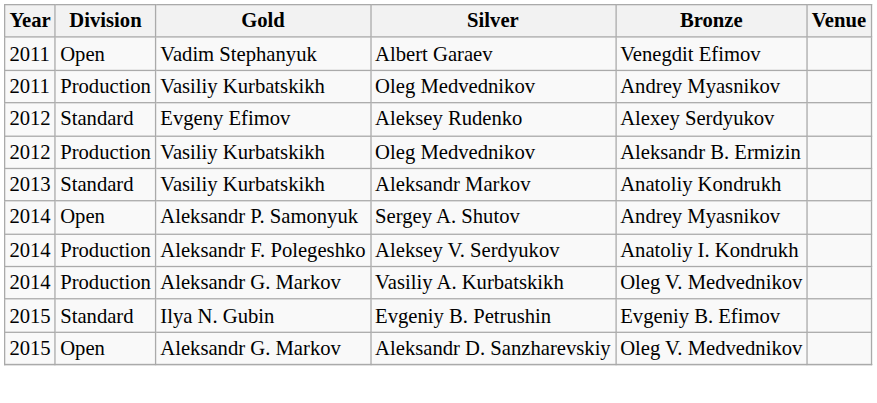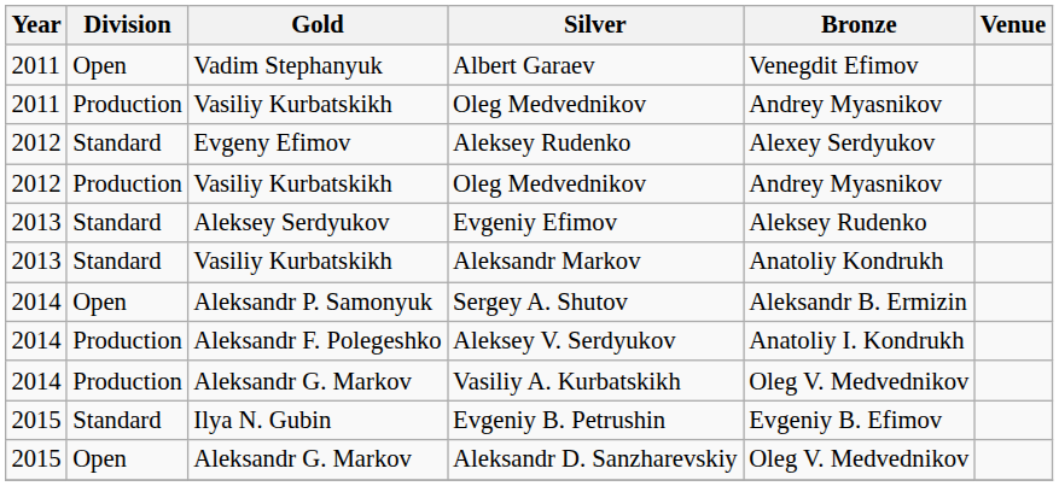 <table class="wikitable sortable" style="text-align: left;">
 <tr>
 <th>Year</th>
 <th>Division</th>
 <th> Gold</th>
 <th> Silver</th>
 <th> Bronze</th>
 <th>Venue</th>
 </tr>
 <tr>
 <td>2011</td>
 <td>Open</td>
 <td> Vadim Stephanyuk</td>
 <td> Albert Garaev</td>
 <td> Venegdit Efimov</td>
 <td></td>
 </tr>
 <tr>
 <td>2011</td>
 <td>Production</td>
 <td> Vasiliy Kurbatskikh</td>
 <td> Oleg Medvednikov</td>
 <td> Andrey Myasnikov</td>
 <td></td>
 </tr>
 <tr>
 <td>2012</td>
 <td>Standard</td>
 <td> Evgeny Efimov</td>
 <td> Aleksey Rudenko</td>
 <td> Alexey Serdyukov</td>
 <td></td>
 </tr>
 <tr>
 <td>2012</td>
 <td>Production</td>
 <td> Vasiliy Kurbatskikh</td>
 <td> Oleg Medvednikov</td>
-<td> Aleksandr B. Ermizin</td>
+<td> Andrey Myasnikov</td>
+<td></td>
+</tr>
+<tr>
+<td>2013</td>
+<td>Standard</td>
+<td> Aleksey Serdyukov</td>
+<td> Evgeniy Efimov</td>
+<td> Aleksey Rudenko</td>
 <td></td>
 </tr>
 <tr>
 <td>2013</td>
 <td>Standard</td>
 <td> Vasiliy Kurbatskikh</td>
 <td> Aleksandr Markov</td>
 <td> Anatoliy Kondrukh</td>
 <td></td>
 </tr>
 <tr>
 <td>2014</td>
 <td>Open</td>
 <td> Aleksandr P. Samonyuk</td>
 <td> Sergey A. Shutov</td>
-<td> Andrey Myasnikov</td>
+<td> Aleksandr B. Ermizin</td>
 <td></td>
 </tr>
 <tr>
 <td>2014</td>
 <td>Production</td>
 <td> Aleksandr F. Polegeshko</td>
 <td> Aleksey V. Serdyukov</td>
 <td> Anatoliy I. Kondrukh</td>
 <td></td>
 </tr>
 <tr>
 <td>2014</td>
 <td>Production</td>
 <td> Aleksandr G. Markov</td>
 <td> Vasiliy A. Kurbatskikh</td>
 <td> Oleg V. Medvednikov</td>
 <td></td>
 </tr>
 <tr>
 <td>2015</td>
 <td>Standard</td>
 <td> Ilya N. Gubin</td>
 <td> Evgeniy B. Petrushin</td>
 <td> Evgeniy B. Efimov</td>
 <td></td>
 </tr>
 <tr>
 <td>2015</td>
 <td>Open</td>
 <td> Aleksandr G. Markov</td>
 <td> Aleksandr D. Sanzharevskiy</td>
 <td> Oleg V. Medvednikov</td>
 <td></td>
 </tr>
 <tr>
 </tr>
 </table>
